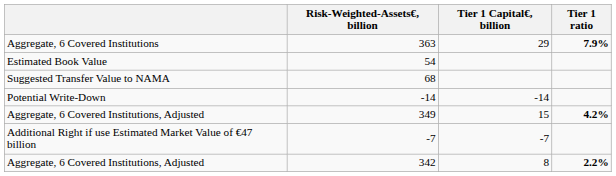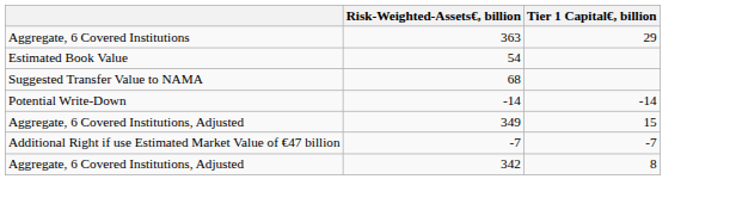 <table class="wikitable">
 <tr>
 <th></th>
 <th>Risk-Weighted-Assets€,  billion</th>
 <th>Tier 1 Capital€,  billion</th>
-<th>Tier 1 ratio</th>
 </tr>
 <tr>
 <td>Aggregate, 6 Covered Institutions</td>
 <td align=right>363</td>
 <td align=right>29</td>
-<td align=right><strong>7.9%</strong></td>
 </tr>
 <tr>
 <td>Estimated Book Value</td>
 <td align=right>54</td>
-<td></td>
 <td></td>
 </tr>
 <tr>
 <td>Suggested Transfer Value to NAMA</td>
 <td align=right>68</td>
 <td></td>
-<td></td>
 </tr>
 <tr>
 <td>Potential Write-Down</td>
 <td align=right>-14</td>
 <td align=right>-14</td>
-<td></td>
 </tr>
 <tr>
 <td>Aggregate, 6 Covered Institutions, Adjusted</td>
 <td align=right>349</td>
 <td align=right>15</td>
-<td align=right><strong>4.2%</strong></td>
 </tr>
 <tr>
 <td>Additional Right if use Estimated Market Value of €47 billion</td>
 <td align=right>-7</td>
 <td align=right>-7</td>
-<td></td>
 </tr>
 <tr>
 <td>Aggregate, 6 Covered Institutions, Adjusted</td>
 <td align=right>342</td>
 <td align=right>8</td>
-<td align=right><strong>2.2%</strong></td>
 </tr>
 </table>
